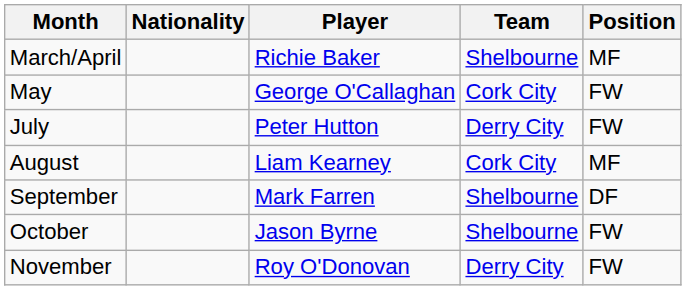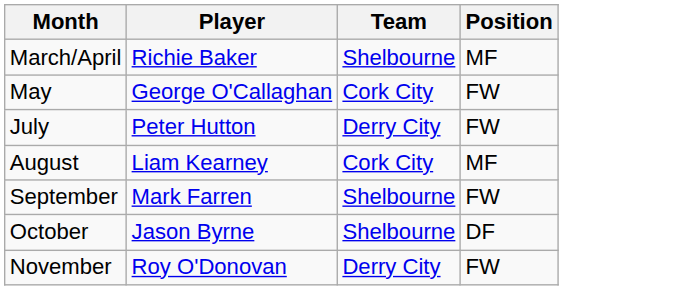 <table class="wikitable sortable">
 <tr>
 <th>Month</th>
-<th>Nationality</th>
 <th>Player</th>
 <th>Team</th>
 <th>Position</th>
 </tr>
 <tr>
 <td>March/April</td>
-<td></td>
 <td><a href='#'>Richie Baker</a></td>
 <td><a href='#'>Shelbourne</a></td>
 <td>MF</td>
 </tr>
 <tr>
 <td>May</td>
-<td></td>
 <td><a href='#'>George O'Callaghan</a></td>
 <td><a href='#'>Cork City</a></td>
 <td>FW</td>
 </tr>
 <tr>
 <td>July</td>
-<td></td>
 <td><a href='#'>Peter Hutton</a></td>
 <td><a href='#'>Derry City</a></td>
 <td>FW</td>
 </tr>
 <tr>
 <td>August</td>
-<td></td>
 <td><a href='#'>Liam Kearney</a></td>
 <td><a href='#'>Cork City</a></td>
 <td>MF</td>
 </tr>
 <tr>
 <td>September</td>
-<td></td>
 <td><a href='#'>Mark Farren</a></td>
+<td><a href='#'>Shelbourne</a></td>
+<td>FW</td>
+</tr>
+<tr>
+<td>October</td>
+<td><a href='#'>Jason Byrne</a></td>
 <td><a href='#'>Shelbourne</a></td>
 <td>DF</td>
 </tr>
 <tr>
-<td>October</td>
-<td></td>
-<td><a href='#'>Jason Byrne</a></td>
-<td><a href='#'>Shelbourne</a></td>
-<td>FW</td>
-</tr>
-<tr>
 <td>November</td>
-<td></td>
 <td><a href='#'>Roy O'Donovan</a></td>
 <td><a href='#'>Derry City</a></td>
 <td>FW</td>
 </tr>
 </table>
